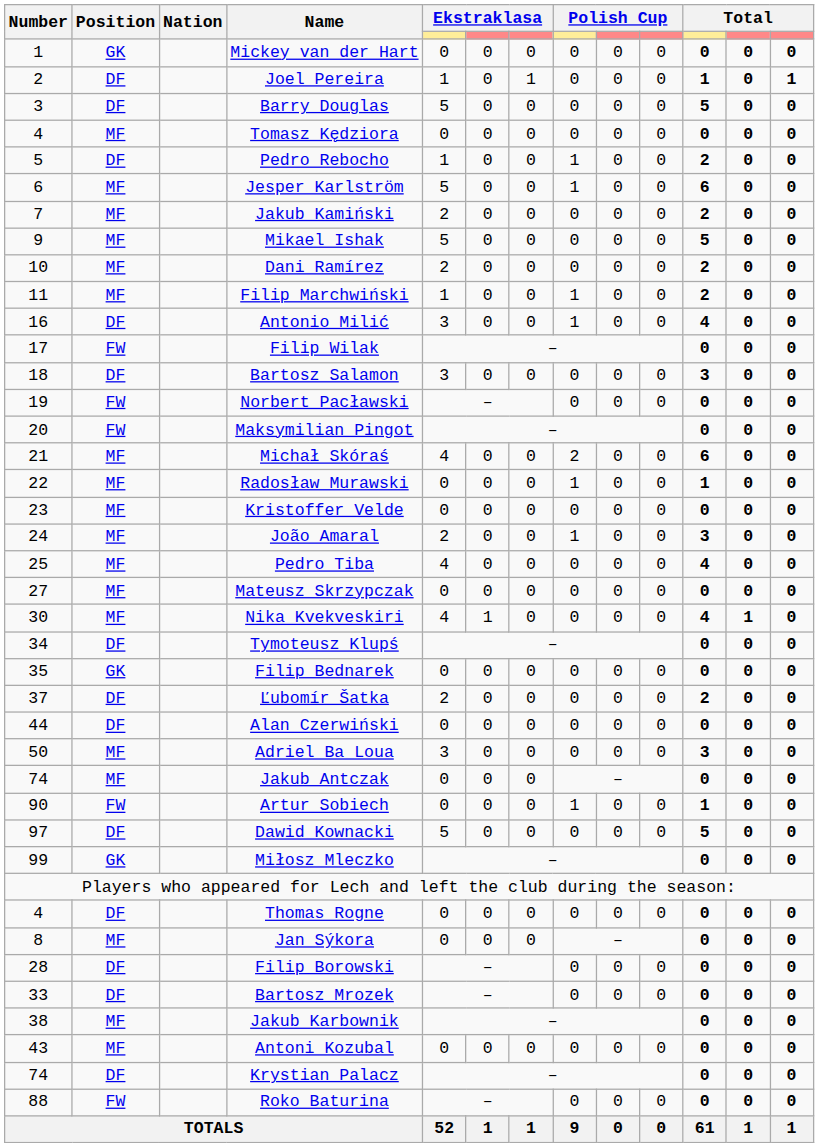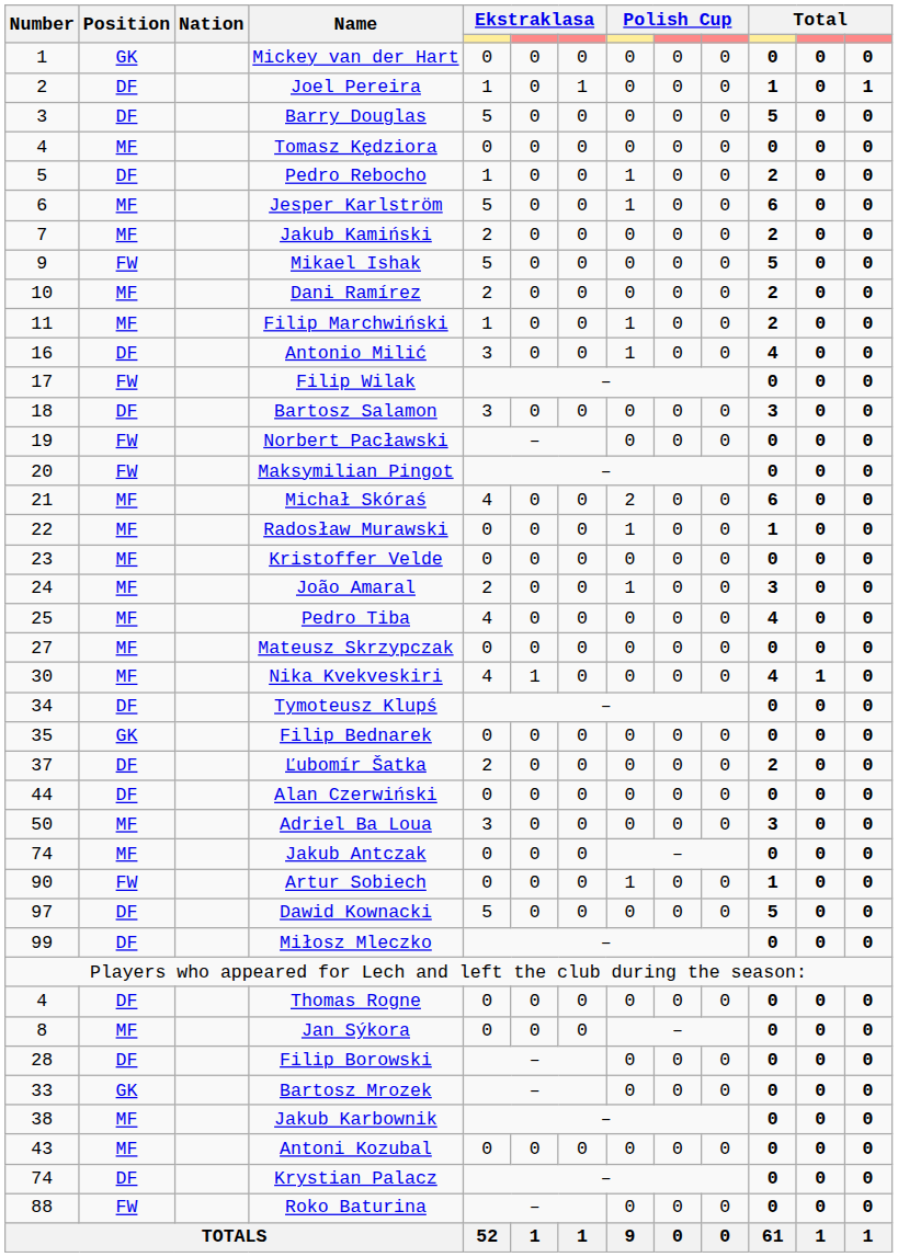 <table class="wikitable" style="font-size: 100%; text-align: center;">
 <tr>
 <th rowspan="2" align="center">Number</th>
 <th rowspan="2" align="center">Position</th>
 <th rowspan="2" align="center">Nation</th>
 <th rowspan="2" align="center">Name</th>
 <th colspan="3" style="width:84px;" align="center"><a href='#'>Ekstraklasa</a></th>
 <th colspan="3" style="width:84px;" align="center"><a href='#'>Polish Cup</a></th>
 <th colspan="3" style="width:84px;" align="center">Total</th>
 </tr>
 <tr>
 <th style="background: #FFEE99; width:28px;"></th>
 <th style="background: #FF8888; width:28px;"></th>
 <th style="background: #FF8888; width:28px;"></th>
 <th style="background: #FFEE99; width:28px;"></th>
 <th style="background: #FF8888; width:28px;"></th>
 <th style="background: #FF8888; width:28px;"></th>
 <th style="background: #FFEE99; width:28px;"></th>
 <th style="background: #FF8888; width:28px;"></th>
 <th style="background: #FF8888; width:28px;"></th>
 </tr>
 <tr>
 <td>1</td>
 <td><a href='#'>GK</a></td>
 <td></td>
 <td><a href='#'>Mickey van der Hart</a></td>
 <td>0</td>
 <td>0</td>
 <td>0</td>
 <td>0</td>
 <td>0</td>
 <td>0</td>
 <td><strong>0</strong></td>
 <td><strong>0</strong></td>
 <td><strong>0</strong></td>
 </tr>
 <tr>
 <td>2</td>
 <td><a href='#'>DF</a></td>
 <td></td>
 <td><a href='#'>Joel Pereira</a></td>
 <td>1</td>
 <td>0</td>
 <td>1</td>
 <td>0</td>
 <td>0</td>
 <td>0</td>
 <td><strong>1</strong></td>
 <td><strong>0</strong></td>
 <td><strong>1</strong></td>
 </tr>
 <tr>
 <td>3</td>
 <td><a href='#'>DF</a></td>
 <td></td>
 <td><a href='#'>Barry Douglas</a></td>
 <td>5</td>
 <td>0</td>
 <td>0</td>
 <td>0</td>
 <td>0</td>
 <td>0</td>
 <td><strong>5</strong></td>
 <td><strong>0</strong></td>
 <td><strong>0</strong></td>
 </tr>
 <tr>
 <td>4</td>
 <td><a href='#'>MF</a></td>
 <td></td>
 <td><a href='#'>Tomasz Kędziora</a></td>
 <td>0</td>
 <td>0</td>
 <td>0</td>
 <td>0</td>
 <td>0</td>
 <td>0</td>
 <td><strong>0</strong></td>
 <td><strong>0</strong></td>
 <td><strong>0</strong></td>
 </tr>
 <tr>
 <td>5</td>
 <td><a href='#'>DF</a></td>
 <td></td>
 <td><a href='#'>Pedro Rebocho</a></td>
 <td>1</td>
 <td>0</td>
 <td>0</td>
 <td>1</td>
 <td>0</td>
 <td>0</td>
 <td><strong>2</strong></td>
 <td><strong>0</strong></td>
 <td><strong>0</strong></td>
 </tr>
 <tr>
 <td>6</td>
 <td><a href='#'>MF</a></td>
 <td></td>
 <td><a href='#'>Jesper Karlström</a></td>
 <td>5</td>
 <td>0</td>
 <td>0</td>
 <td>1</td>
 <td>0</td>
 <td>0</td>
 <td><strong>6</strong></td>
 <td><strong>0</strong></td>
 <td><strong>0</strong></td>
 </tr>
 <tr>
 <td>7</td>
 <td><a href='#'>MF</a></td>
 <td></td>
 <td><a href='#'>Jakub Kamiński</a></td>
 <td>2</td>
 <td>0</td>
 <td>0</td>
 <td>0</td>
 <td>0</td>
 <td>0</td>
 <td><strong>2</strong></td>
 <td><strong>0</strong></td>
 <td><strong>0</strong></td>
 </tr>
 <tr>
 <td>9</td>
-<td><a href='#'>MF</a></td>
+<td><a href='#'>FW</a></td>
 <td></td>
 <td><a href='#'>Mikael Ishak</a></td>
 <td>5</td>
 <td>0</td>
 <td>0</td>
 <td>0</td>
 <td>0</td>
 <td>0</td>
 <td><strong>5</strong></td>
 <td><strong>0</strong></td>
 <td><strong>0</strong></td>
 </tr>
 <tr>
 <td>10</td>
 <td><a href='#'>MF</a></td>
 <td></td>
 <td><a href='#'>Dani Ramírez</a></td>
 <td>2</td>
 <td>0</td>
 <td>0</td>
 <td>0</td>
 <td>0</td>
 <td>0</td>
 <td><strong>2</strong></td>
 <td><strong>0</strong></td>
 <td><strong>0</strong></td>
 </tr>
 <tr>
 <td>11</td>
 <td><a href='#'>MF</a></td>
 <td></td>
 <td><a href='#'>Filip Marchwiński</a></td>
 <td>1</td>
 <td>0</td>
 <td>0</td>
 <td>1</td>
 <td>0</td>
 <td>0</td>
 <td><strong>2</strong></td>
 <td><strong>0</strong></td>
 <td><strong>0</strong></td>
 </tr>
 <tr>
 <td>16</td>
 <td><a href='#'>DF</a></td>
 <td></td>
 <td><a href='#'>Antonio Milić</a></td>
 <td>3</td>
 <td>0</td>
 <td>0</td>
 <td>1</td>
 <td>0</td>
 <td>0</td>
 <td><strong>4</strong></td>
 <td><strong>0</strong></td>
 <td><strong>0</strong></td>
 </tr>
 <tr>
 <td>17</td>
 <td><a href='#'>FW</a></td>
 <td></td>
 <td><a href='#'>Filip Wilak</a></td>
 <td colspan="6">–</td>
 <td><strong>0</strong></td>
 <td><strong>0</strong></td>
 <td><strong>0</strong></td>
 </tr>
 <tr>
 <td>18</td>
 <td><a href='#'>DF</a></td>
 <td></td>
 <td><a href='#'>Bartosz Salamon</a></td>
 <td>3</td>
 <td>0</td>
 <td>0</td>
 <td>0</td>
 <td>0</td>
 <td>0</td>
 <td><strong>3</strong></td>
 <td><strong>0</strong></td>
 <td><strong>0</strong></td>
 </tr>
 <tr>
 <td>19</td>
 <td><a href='#'>FW</a></td>
 <td></td>
 <td><a href='#'>Norbert Pacławski</a></td>
 <td colspan="3">–</td>
 <td>0</td>
 <td>0</td>
 <td>0</td>
 <td><strong>0</strong></td>
 <td><strong>0</strong></td>
 <td><strong>0</strong></td>
 </tr>
 <tr>
 <td>20</td>
 <td><a href='#'>FW</a></td>
 <td></td>
 <td><a href='#'>Maksymilian Pingot</a></td>
 <td colspan="6">–</td>
 <td><strong>0</strong></td>
 <td><strong>0</strong></td>
 <td><strong>0</strong></td>
 </tr>
 <tr>
 <td>21</td>
 <td><a href='#'>MF</a></td>
 <td></td>
 <td><a href='#'>Michał Skóraś</a></td>
 <td>4</td>
 <td>0</td>
 <td>0</td>
 <td>2</td>
 <td>0</td>
 <td>0</td>
 <td><strong>6</strong></td>
 <td><strong>0</strong></td>
 <td><strong>0</strong></td>
 </tr>
 <tr>
 <td>22</td>
 <td><a href='#'>MF</a></td>
 <td></td>
 <td><a href='#'>Radosław Murawski</a></td>
 <td>0</td>
 <td>0</td>
 <td>0</td>
 <td>1</td>
 <td>0</td>
 <td>0</td>
 <td><strong>1</strong></td>
 <td><strong>0</strong></td>
 <td><strong>0</strong></td>
 </tr>
 <tr>
 <td>23</td>
 <td><a href='#'>MF</a></td>
 <td></td>
 <td><a href='#'>Kristoffer Velde</a></td>
 <td>0</td>
 <td>0</td>
 <td>0</td>
 <td>0</td>
 <td>0</td>
 <td>0</td>
 <td><strong>0</strong></td>
 <td><strong>0</strong></td>
 <td><strong>0</strong></td>
 </tr>
 <tr>
 <td>24</td>
 <td><a href='#'>MF</a></td>
 <td></td>
 <td><a href='#'>João Amaral</a></td>
 <td>2</td>
 <td>0</td>
 <td>0</td>
 <td>1</td>
 <td>0</td>
 <td>0</td>
 <td><strong>3</strong></td>
 <td><strong>0</strong></td>
 <td><strong>0</strong></td>
 </tr>
 <tr>
 <td>25</td>
 <td><a href='#'>MF</a></td>
 <td></td>
 <td><a href='#'>Pedro Tiba</a></td>
 <td>4</td>
 <td>0</td>
 <td>0</td>
 <td>0</td>
 <td>0</td>
 <td>0</td>
 <td><strong>4</strong></td>
 <td><strong>0</strong></td>
 <td><strong>0</strong></td>
 </tr>
 <tr>
 <td>27</td>
 <td><a href='#'>MF</a></td>
 <td></td>
 <td><a href='#'>Mateusz Skrzypczak</a></td>
 <td>0</td>
 <td>0</td>
 <td>0</td>
 <td>0</td>
 <td>0</td>
 <td>0</td>
 <td><strong>0</strong></td>
 <td><strong>0</strong></td>
 <td><strong>0</strong></td>
 </tr>
 <tr>
 <td>30</td>
 <td><a href='#'>MF</a></td>
 <td></td>
 <td><a href='#'>Nika Kvekveskiri</a></td>
 <td>4</td>
 <td>1</td>
 <td>0</td>
 <td>0</td>
 <td>0</td>
 <td>0</td>
 <td><strong>4</strong></td>
 <td><strong>1</strong></td>
 <td><strong>0</strong></td>
 </tr>
 <tr>
 <td>34</td>
 <td><a href='#'>DF</a></td>
 <td></td>
 <td><a href='#'>Tymoteusz Klupś</a></td>
 <td colspan="6">–</td>
 <td><strong>0</strong></td>
 <td><strong>0</strong></td>
 <td><strong>0</strong></td>
 </tr>
 <tr>
 <td>35</td>
 <td><a href='#'>GK</a></td>
 <td></td>
 <td><a href='#'>Filip Bednarek</a></td>
 <td>0</td>
 <td>0</td>
 <td>0</td>
 <td>0</td>
 <td>0</td>
 <td>0</td>
 <td><strong>0</strong></td>
 <td><strong>0</strong></td>
 <td><strong>0</strong></td>
 </tr>
 <tr>
 <td>37</td>
 <td><a href='#'>DF</a></td>
 <td></td>
 <td><a href='#'>Ľubomír Šatka</a></td>
 <td>2</td>
 <td>0</td>
 <td>0</td>
 <td>0</td>
 <td>0</td>
 <td>0</td>
 <td><strong>2</strong></td>
 <td><strong>0</strong></td>
 <td><strong>0</strong></td>
 </tr>
 <tr>
 <td>44</td>
 <td><a href='#'>DF</a></td>
 <td></td>
 <td><a href='#'>Alan Czerwiński</a></td>
 <td>0</td>
 <td>0</td>
 <td>0</td>
 <td>0</td>
 <td>0</td>
 <td>0</td>
 <td><strong>0</strong></td>
 <td><strong>0</strong></td>
 <td><strong>0</strong></td>
 </tr>
 <tr>
 <td>50</td>
 <td><a href='#'>MF</a></td>
 <td></td>
 <td><a href='#'>Adriel Ba Loua</a></td>
 <td>3</td>
 <td>0</td>
 <td>0</td>
 <td>0</td>
 <td>0</td>
 <td>0</td>
 <td><strong>3</strong></td>
 <td><strong>0</strong></td>
 <td><strong>0</strong></td>
 </tr>
 <tr>
 <td>74</td>
 <td><a href='#'>MF</a></td>
 <td></td>
 <td><a href='#'>Jakub Antczak</a></td>
 <td>0</td>
 <td>0</td>
 <td>0</td>
 <td colspan="3">–</td>
 <td><strong>0</strong></td>
 <td><strong>0</strong></td>
 <td><strong>0</strong></td>
 </tr>
 <tr>
 <td>90</td>
 <td><a href='#'>FW</a></td>
 <td></td>
 <td><a href='#'>Artur Sobiech</a></td>
 <td>0</td>
 <td>0</td>
 <td>0</td>
 <td>1</td>
 <td>0</td>
 <td>0</td>
 <td><strong>1</strong></td>
 <td><strong>0</strong></td>
 <td><strong>0</strong></td>
 </tr>
 <tr>
 <td>97</td>
 <td><a href='#'>DF</a></td>
 <td></td>
 <td><a href='#'>Dawid Kownacki</a></td>
 <td>5</td>
 <td>0</td>
 <td>0</td>
 <td>0</td>
 <td>0</td>
 <td>0</td>
 <td><strong>5</strong></td>
 <td><strong>0</strong></td>
 <td><strong>0</strong></td>
 </tr>
 <tr>
 <td>99</td>
-<td><a href='#'>GK</a></td>
+<td><a href='#'>DF</a></td>
 <td></td>
 <td><a href='#'>Miłosz Mleczko</a></td>
 <td colspan="6">–</td>
 <td><strong>0</strong></td>
 <td><strong>0</strong></td>
 <td><strong>0</strong></td>
 </tr>
 <tr>
 <td colspan="13">Players who appeared for Lech and left the club during the season:</td>
 </tr>
 <tr>
 <td>4</td>
 <td><a href='#'>DF</a></td>
 <td></td>
 <td><a href='#'>Thomas Rogne</a></td>
 <td>0</td>
 <td>0</td>
 <td>0</td>
 <td>0</td>
 <td>0</td>
 <td>0</td>
 <td><strong>0</strong></td>
 <td><strong>0</strong></td>
 <td><strong>0</strong></td>
 </tr>
 <tr>
 <td>8</td>
 <td><a href='#'>MF</a></td>
 <td></td>
 <td><a href='#'>Jan Sýkora</a></td>
 <td>0</td>
 <td>0</td>
 <td>0</td>
 <td colspan="3">–</td>
 <td><strong>0</strong></td>
 <td><strong>0</strong></td>
 <td><strong>0</strong></td>
 </tr>
 <tr>
 <td>28</td>
 <td><a href='#'>DF</a></td>
 <td></td>
 <td><a href='#'>Filip Borowski</a></td>
 <td colspan="3">–</td>
 <td>0</td>
 <td>0</td>
 <td>0</td>
 <td><strong>0</strong></td>
 <td><strong>0</strong></td>
 <td><strong>0</strong></td>
 </tr>
 <tr>
 <td>33</td>
-<td><a href='#'>DF</a></td>
+<td><a href='#'>GK</a></td>
 <td></td>
 <td><a href='#'>Bartosz Mrozek</a></td>
 <td colspan="3">–</td>
 <td>0</td>
 <td>0</td>
 <td>0</td>
 <td><strong>0</strong></td>
 <td><strong>0</strong></td>
 <td><strong>0</strong></td>
 </tr>
 <tr>
 <td>38</td>
 <td><a href='#'>MF</a></td>
 <td></td>
 <td><a href='#'>Jakub Karbownik</a></td>
 <td colspan="6">–</td>
 <td><strong>0</strong></td>
 <td><strong>0</strong></td>
 <td><strong>0</strong></td>
 </tr>
 <tr>
 <td>43</td>
 <td><a href='#'>MF</a></td>
 <td></td>
 <td><a href='#'>Antoni Kozubal</a></td>
 <td>0</td>
 <td>0</td>
 <td>0</td>
 <td>0</td>
 <td>0</td>
 <td>0</td>
 <td><strong>0</strong></td>
 <td><strong>0</strong></td>
 <td><strong>0</strong></td>
 </tr>
 <tr>
 <td>74</td>
 <td><a href='#'>DF</a></td>
 <td></td>
 <td><a href='#'>Krystian Palacz</a></td>
 <td colspan="6">–</td>
 <td><strong>0</strong></td>
 <td><strong>0</strong></td>
 <td><strong>0</strong></td>
 </tr>
 <tr>
 <td>88</td>
 <td><a href='#'>FW</a></td>
 <td></td>
 <td><a href='#'>Roko Baturina</a></td>
 <td colspan="3">–</td>
 <td>0</td>
 <td>0</td>
 <td>0</td>
 <td><strong>0</strong></td>
 <td><strong>0</strong></td>
 <td><strong>0</strong></td>
 </tr>
 <tr>
 <th colspan="4">TOTALS</th>
 <th>52</th>
 <th>1</th>
 <th>1</th>
 <th>9</th>
 <th>0</th>
 <th>0</th>
 <th>61</th>
 <th>1</th>
 <th>1</th>
 </tr>
 </table>
